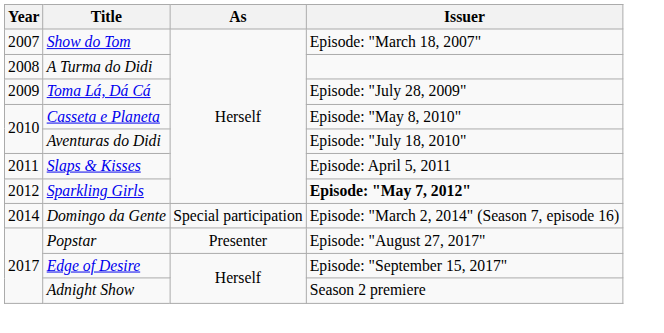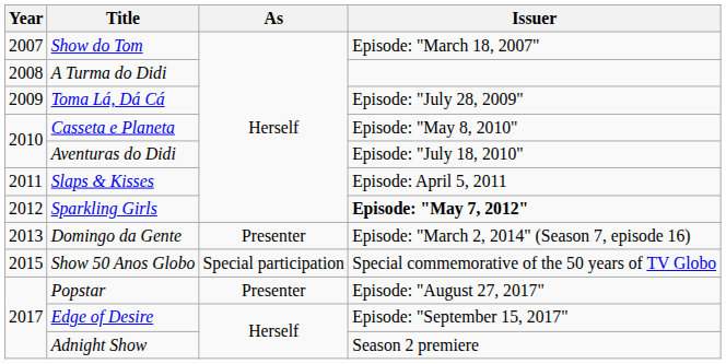 <table class="wikitable">
 <tr>
 <th>Year</th>
 <th>Title</th>
 <th>As</th>
 <th>Issuer</th>
 </tr>
 <tr>
 <td>2007</td>
 <td><em><a href='#'>Show do Tom</a></em></td>
 <td align="center" rowspan="7">Herself</td>
 <td>Episode: "March 18, 2007"</td>
 </tr>
 <tr>
 <td>2008</td>
 <td><em>A Turma do Didi</em></td>
 <td></td>
 </tr>
 <tr>
 <td>2009</td>
 <td><em><a href='#'>Toma Lá, Dá Cá</a></em></td>
 <td>Episode: "July 28, 2009"</td>
 </tr>
 <tr>
 <td rowspan="2">2010</td>
 <td><em><a href='#'>Casseta e Planeta</a></em></td>
 <td>Episode: "May 8, 2010"</td>
 </tr>
 <tr>
 <td><em>Aventuras do Didi</em></td>
 <td>Episode: "July 18, 2010"</td>
 </tr>
 <tr>
 <td>2011</td>
 <td><em><a href='#'>Slaps & Kisses</a></em></td>
 <td>Episode: April 5, 2011</td>
 </tr>
 <tr>
 <td>2012</td>
 <td><em><a href='#'>Sparkling Girls</a></em></td>
 <td><strong>Episode: "May 7, 2012"</strong></td>
 </tr>
 <tr>
-<td>2014</td>
+<td>2013</td>
 <td><em>Domingo da Gente</em></td>
+<td align="center">Presenter</td>
+<td>Episode: "March 2, 2014" (Season 7, episode 16)</td>
+</tr>
+<tr>
+<td>2015</td>
+<td><em>Show 50 Anos Globo</em></td>
 <td align="center">Special participation</td>
-<td>Episode: "March 2, 2014" (Season 7, episode 16)</td>
+<td>Special commemorative of the 50 years of <a href='#'>TV Globo</a></td>
 </tr>
 <tr>
 <td rowspan="3">2017</td>
 <td><em>Popstar</em></td>
 <td align="center">Presenter</td>
 <td>Episode: "August 27, 2017"</td>
 </tr>
 <tr>
 <td><em><a href='#'>Edge of Desire</a></em></td>
 <td align="center" rowspan="2">Herself</td>
 <td>Episode: "September 15, 2017"</td>
 </tr>
 <tr>
 <td><em>Adnight Show</em></td>
 <td>Season 2 premiere</td>
 </tr>
 </table>
